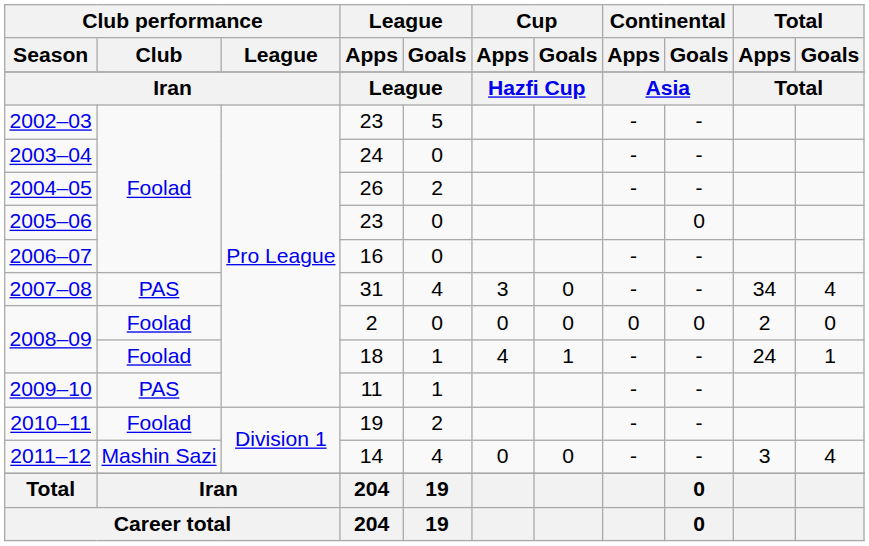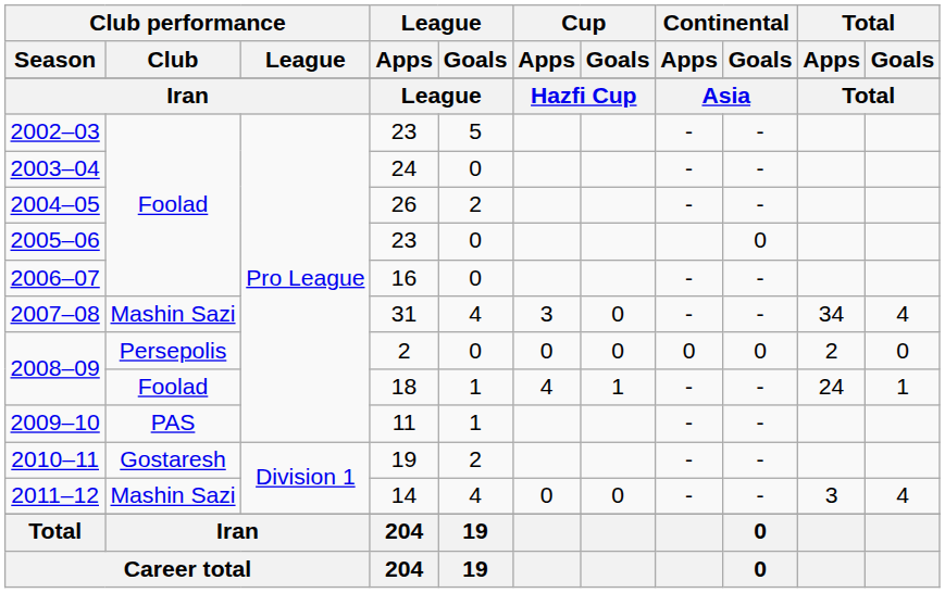 <table class="wikitable" style="text-align:center">
 <tr>
 <th colspan=3>Club performance</th>
 <th colspan=2>League</th>
 <th colspan=2>Cup</th>
 <th colspan=2>Continental</th>
 <th colspan=2>Total</th>
 </tr>
 <tr>
 <th>Season</th>
 <th>Club</th>
 <th>League</th>
 <th>Apps</th>
 <th>Goals</th>
 <th>Apps</th>
 <th>Goals</th>
 <th>Apps</th>
 <th>Goals</th>
 <th>Apps</th>
 <th>Goals</th>
 </tr>
 <tr>
 </tr>
 <tr>
 <th colspan=3>Iran</th>
 <th colspan=2>League</th>
 <th colspan=2><a href='#'>Hazfi Cup</a></th>
 <th colspan=2><a href='#'>Asia</a></th>
 <th colspan=2>Total</th>
 </tr>
 <tr>
 <td><a href='#'>2002–03</a></td>
 <td rowspan="5"><a href='#'>Foolad</a></td>
 <td rowspan="9"><a href='#'>Pro League</a></td>
 <td>23</td>
 <td>5</td>
 <td></td>
 <td></td>
 <td>-</td>
 <td>-</td>
 <td></td>
 <td></td>
 </tr>
 <tr>
 <td><a href='#'>2003–04</a></td>
 <td>24</td>
 <td>0</td>
 <td></td>
 <td></td>
 <td>-</td>
 <td>-</td>
 <td></td>
 <td></td>
 </tr>
 <tr>
 <td><a href='#'>2004–05</a></td>
 <td>26</td>
 <td>2</td>
 <td></td>
 <td></td>
 <td>-</td>
 <td>-</td>
 <td></td>
 <td></td>
 </tr>
 <tr>
 <td><a href='#'>2005–06</a></td>
 <td>23</td>
 <td>0</td>
 <td></td>
 <td></td>
 <td></td>
 <td>0</td>
 <td></td>
 <td></td>
 </tr>
 <tr>
 <td><a href='#'>2006–07</a></td>
 <td>16</td>
 <td>0</td>
 <td></td>
 <td></td>
 <td>-</td>
 <td>-</td>
 <td></td>
 <td></td>
 </tr>
 <tr>
 <td><a href='#'>2007–08</a></td>
-<td><a href='#'>PAS</a></td>
+<td><a href='#'>Mashin Sazi</a></td>
 <td>31</td>
 <td>4</td>
 <td>3</td>
 <td>0</td>
 <td>-</td>
 <td>-</td>
 <td>34</td>
 <td>4</td>
 </tr>
 <tr>
 <td rowspan="2"><a href='#'>2008–09</a></td>
-<td><a href='#'>Foolad</a></td>
+<td><a href='#'>Persepolis</a></td>
 <td>2</td>
 <td>0</td>
 <td>0</td>
 <td>0</td>
 <td>0</td>
 <td>0</td>
 <td>2</td>
 <td>0</td>
 </tr>
 <tr>
 <td><a href='#'>Foolad</a></td>
 <td>18</td>
 <td>1</td>
 <td>4</td>
 <td>1</td>
 <td>-</td>
 <td>-</td>
 <td>24</td>
 <td>1</td>
 </tr>
 <tr>
 <td><a href='#'>2009–10</a></td>
 <td><a href='#'>PAS</a></td>
 <td>11</td>
 <td>1</td>
 <td></td>
 <td></td>
 <td>-</td>
 <td>-</td>
 <td></td>
 <td></td>
 </tr>
 <tr>
 <td><a href='#'>2010–11</a></td>
-<td><a href='#'>Foolad</a></td>
+<td><a href='#'>Gostaresh</a></td>
 <td rowspan="2"><a href='#'>Division 1</a></td>
 <td>19</td>
 <td>2</td>
 <td></td>
 <td></td>
 <td>-</td>
 <td>-</td>
 <td></td>
 <td></td>
 </tr>
 <tr>
 <td><a href='#'>2011–12</a></td>
 <td><a href='#'>Mashin Sazi</a></td>
 <td>14</td>
 <td>4</td>
 <td>0</td>
 <td>0</td>
 <td>-</td>
 <td>-</td>
 <td>3</td>
 <td>4</td>
 </tr>
 <tr>
 </tr>
 <tr>
 <th rowspan=1>Total</th>
 <th colspan=2>Iran</th>
 <th>204</th>
 <th>19</th>
 <th></th>
 <th></th>
 <th></th>
 <th>0</th>
 <th></th>
 <th></th>
 </tr>
 <tr>
 <th colspan=3>Career total</th>
 <th>204</th>
 <th>19</th>
 <th></th>
 <th></th>
 <th></th>
 <th>0</th>
 <th></th>
 <th></th>
 </tr>
 </table>
